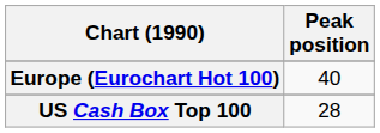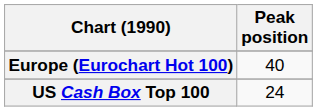 <table class="wikitable sortable plainrowheaders" style="text-align:center">
 <tr>
 <th>Chart (1990)</th>
 <th>Peak<br>position</th>
 </tr>
 <tr>
 </tr>
 <tr>
 </tr>
 <tr>
 </tr>
 <tr>
 </tr>
 <tr>
 </tr>
 <tr>
 <th scope="row">Europe (<a href='#'>Eurochart Hot 100</a>)</th>
 <td>40</td>
 </tr>
 <tr>
 </tr>
 <tr>
 </tr>
 <tr>
 </tr>
 <tr>
 </tr>
 <tr>
 </tr>
 <tr>
 </tr>
 <tr>
 </tr>
 <tr>
 </tr>
 <tr>
 <th scope="row">US <em><a href='#'>Cash Box</a></em> Top 100</th>
-<td>28</td>
+<td>24</td>
 </tr>
 </table>
